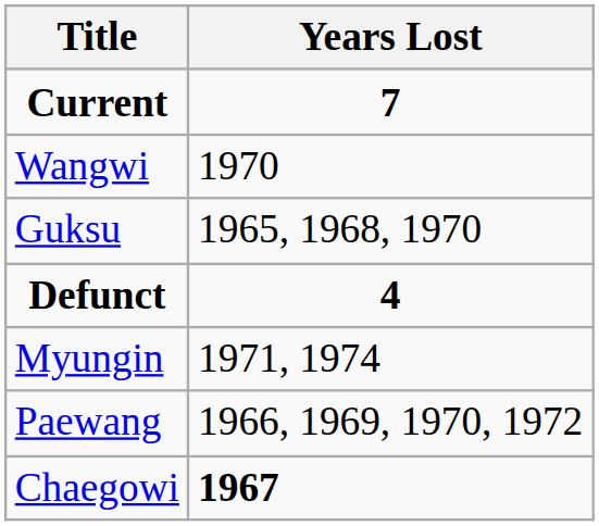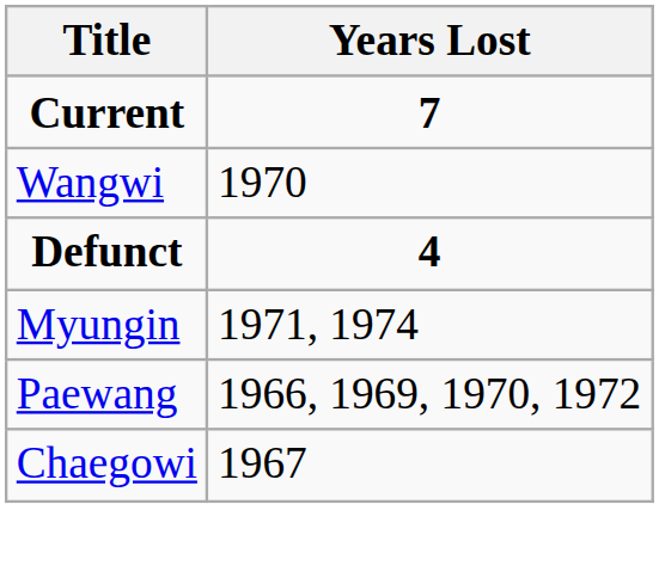 <table class="wikitable">
 <tr>
 <th>Title</th>
 <th>Years Lost</th>
 </tr>
 <tr>
 <td align = "center"><strong>Current</strong></td>
 <td align="center"><strong>7</strong></td>
 </tr>
 <tr>
 <td> <a href='#'>Wangwi</a></td>
 <td>1970</td>
-</tr>
-<tr>
-<td> <a href='#'>Guksu</a></td>
-<td>1965, 1968, 1970</td>
 </tr>
 <tr>
 <td align = "center"><strong>Defunct</strong></td>
 <td align="center"><strong>4</strong></td>
 </tr>
 <tr>
 <td> <a href='#'>Myungin</a></td>
 <td>1971, 1974</td>
 </tr>
 <tr>
 <td> <a href='#'>Paewang</a></td>
 <td>1966, 1969, 1970, 1972</td>
 </tr>
 <tr>
 <td> <a href='#'>Chaegowi</a></td>
-<td><strong>1967</strong></td>
+<td>1967</td>
 </tr>
 </table>
